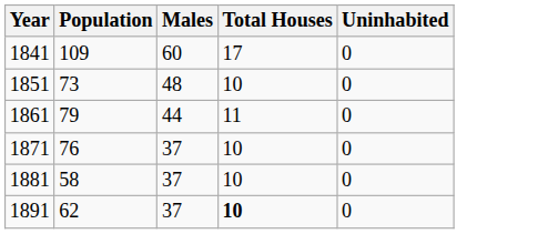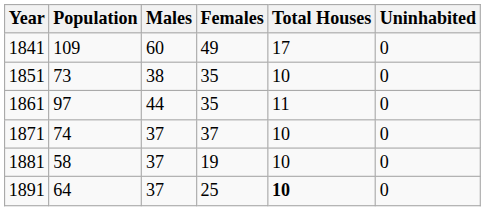 <table class="wikitable">
 <tr>
 <th>Year</th>
 <th>Population</th>
 <th>Males</th>
+<th>Females</th>
 <th>Total Houses</th>
 <th>Uninhabited</th>
 </tr>
 <tr>
 <td>1841</td>
 <td>109</td>
 <td>60</td>
+<td>49</td>
 <td>17</td>
 <td>0</td>
 </tr>
 <tr>
 <td>1851</td>
 <td>73</td>
-<td>48</td>
+<td>38</td>
+<td>35</td>
 <td>10</td>
 <td>0</td>
 </tr>
 <tr>
 <td>1861</td>
-<td>79</td>
+<td>97</td>
 <td>44</td>
+<td>35</td>
 <td>11</td>
 <td>0</td>
 </tr>
 <tr>
 <td>1871</td>
-<td>76</td>
+<td>74</td>
+<td>37</td>
 <td>37</td>
 <td>10</td>
 <td>0</td>
 </tr>
 <tr>
 <td>1881</td>
 <td>58</td>
 <td>37</td>
+<td>19</td>
 <td>10</td>
 <td>0</td>
 </tr>
 <tr>
 <td>1891</td>
-<td>62</td>
+<td>64</td>
 <td>37</td>
+<td>25</td>
 <td><strong>10</strong></td>
 <td>0</td>
 </tr>
 </table>
